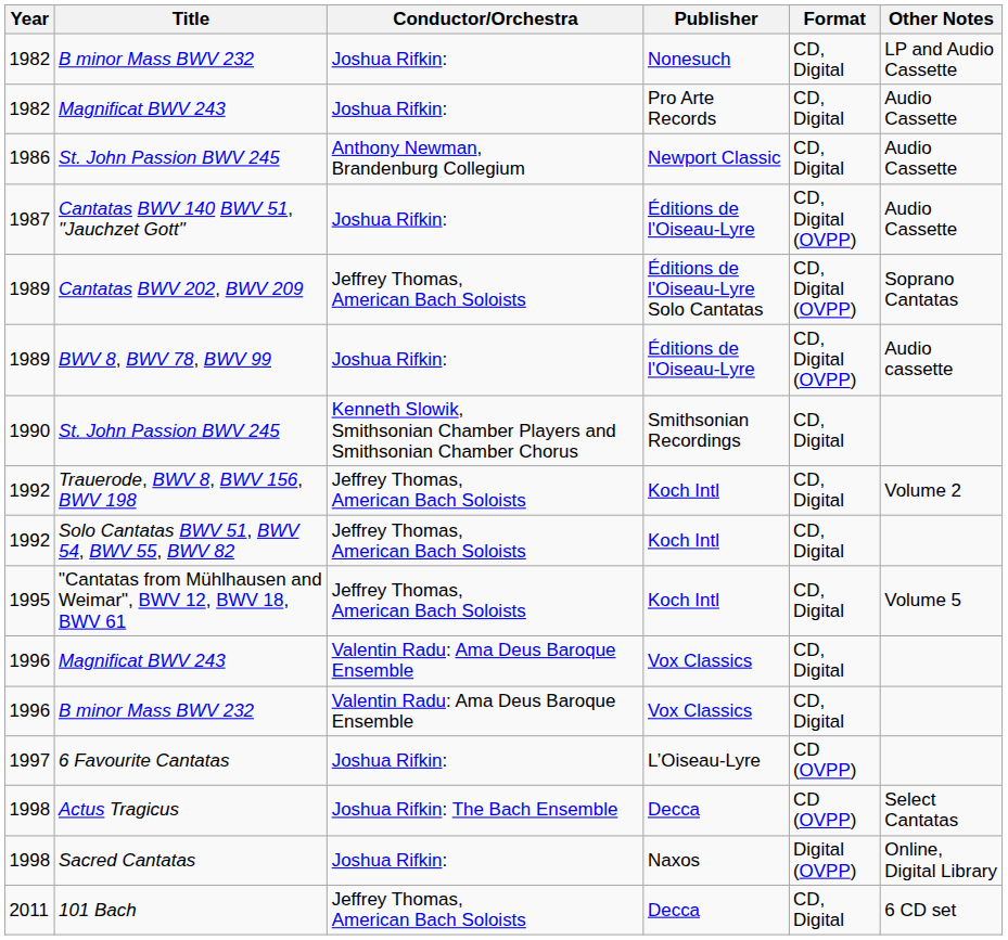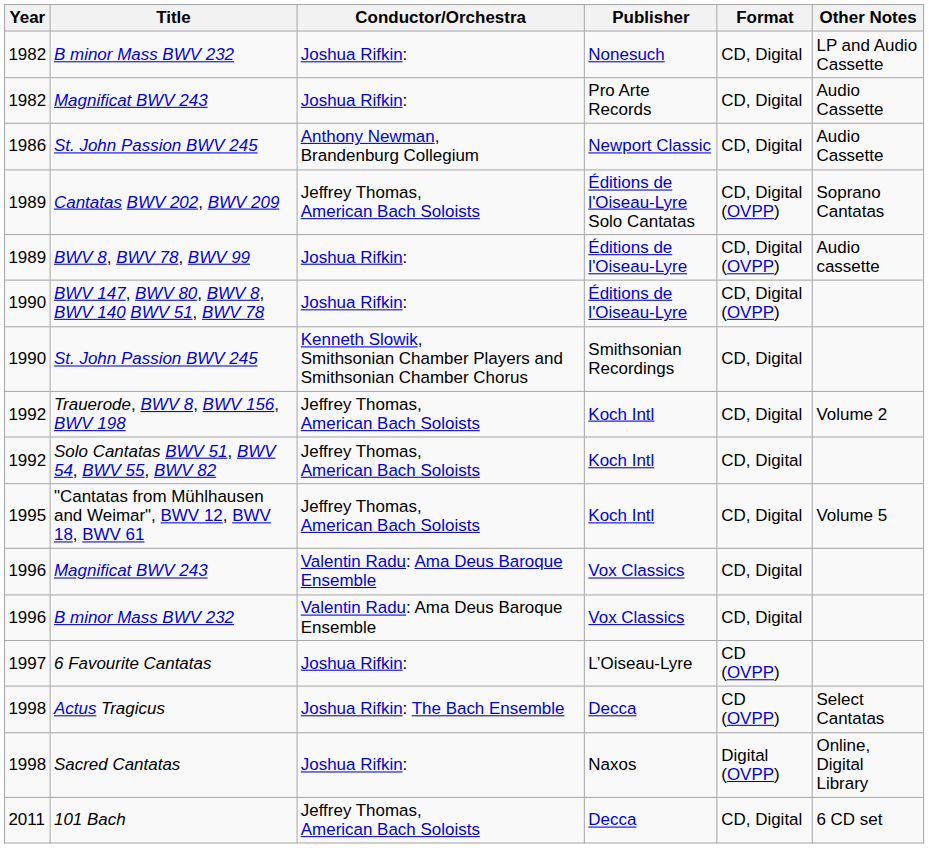 <table class="wikitable">
 <tr>
 <th>Year</th>
 <th>Title</th>
 <th>Conductor/Orchestra</th>
 <th>Publisher</th>
 <th>Format</th>
 <th>Other Notes</th>
 </tr>
 <tr>
 <td>1982</td>
 <td><a href='#'><em>B minor Mass BWV 232</em></a></td>
 <td><a href='#'>Joshua Rifkin</a>: </td>
 <td><a href='#'>Nonesuch</a></td>
 <td>CD, Digital</td>
 <td>LP and Audio Cassette</td>
 </tr>
 <tr>
 <td>1982</td>
 <td><a href='#'><em>Magnificat BWV 243</em></a></td>
 <td><a href='#'>Joshua Rifkin</a>: </td>
 <td>Pro Arte Records</td>
 <td>CD, Digital</td>
 <td>Audio Cassette</td>
 </tr>
 <tr>
 <td>1986</td>
 <td><a href='#'><em>St. John Passion BWV 245</em></a></td>
 <td><a href='#'>Anthony Newman</a>,<br>Brandenburg Collegium</td>
 <td><a href='#'>Newport Classic</a></td>
 <td>CD, Digital</td>
 <td>Audio Cassette</td>
 </tr>
 <tr>
-<td>1987</td>
-<td><a href='#'><em>Cantatas</em></a> <a href='#'><em>BWV 140</em></a> <a href='#'><em>BWV 51</em></a>, <em>"Jauchzet Gott"</em></td>
-<td><a href='#'>Joshua Rifkin</a>: </td>
-<td><a href='#'>Éditions de l'Oiseau-Lyre</a></td>
-<td>CD, Digital<br>(<a href='#'>OVPP</a>)</td>
-<td>Audio Cassette</td>
-</tr>
-<tr>
 <td>1989</td>
 <td><a href='#'><em>Cantatas</em></a> <a href='#'><em>BWV 202</em></a>, <em><a href='#'>BWV 209</a></em></td>
 <td>Jeffrey Thomas,<br><a href='#'>American Bach Soloists</a></td>
 <td><a href='#'>Éditions de l'Oiseau-Lyre</a><br>Solo Cantatas</td>
 <td>CD, Digital<br>(<a href='#'>OVPP</a>)</td>
 <td>Soprano Cantatas</td>
 </tr>
 <tr>
 <td>1989</td>
 <td><a href='#'><em>BWV 8</em></a>, <a href='#'><em>BWV 78</em></a>, <a href='#'><em>BWV 99</em></a></td>
 <td><a href='#'>Joshua Rifkin</a>: </td>
 <td><a href='#'>Éditions de l'Oiseau-Lyre</a></td>
 <td>CD, Digital<br>(<a href='#'>OVPP</a>)</td>
 <td>Audio cassette</td>
+</tr>
+<tr>
+<td>1990</td>
+<td><a href='#'><em>BWV 147</em></a>, <a href='#'><em>BWV 80</em></a>, <a href='#'><em>BWV 8</em></a>, <a href='#'><em>BWV 140</em></a> <a href='#'><em>BWV 51</em></a>, <a href='#'><em>BWV 78</em></a></td>
+<td><a href='#'>Joshua Rifkin</a>: </td>
+<td><a href='#'>Éditions de l'Oiseau-Lyre</a></td>
+<td>CD, Digital (<a href='#'>OVPP</a>)</td>
+<td></td>
 </tr>
 <tr>
 <td>1990</td>
 <td><a href='#'><em>St. John Passion BWV 245</em></a></td>
 <td><a href='#'>Kenneth Slowik</a>,<br>Smithsonian Chamber Players and Smithsonian Chamber Chorus</td>
 <td>Smithsonian Recordings</td>
 <td>CD, Digital</td>
 <td></td>
 </tr>
 <tr>
 <td>1992</td>
 <td><em>Trauerode</em>, <a href='#'><em>BWV 8</em></a>, <a href='#'><em>BWV 156</em></a>, <a href='#'><em>BWV 198</em></a></td>
 <td>Jeffrey Thomas,<br><a href='#'>American Bach Soloists</a></td>
 <td><a href='#'>Koch Intl</a></td>
 <td>CD, Digital</td>
 <td>Volume 2</td>
 </tr>
 <tr>
 <td>1992</td>
 <td><em>Solo Cantatas</em> <a href='#'><em>BWV 51</em></a>, <a href='#'><em>BWV 54</em></a>, <a href='#'><em>BWV 55</em></a>, <a href='#'><em>BWV 82</em></a></td>
 <td>Jeffrey Thomas,<br> <a href='#'>American Bach Soloists</a></td>
 <td><a href='#'>Koch Intl</a></td>
 <td>CD, Digital</td>
 <td></td>
 </tr>
 <tr>
 <td>1995</td>
 <td>"Cantatas from Mühlhausen and Weimar", <a href='#'>BWV 12</a>, <a href='#'>BWV 18</a>, <a href='#'>BWV 61</a></td>
 <td>Jeffrey Thomas,<br><a href='#'>American Bach Soloists</a></td>
 <td><a href='#'>Koch Intl</a></td>
 <td>CD, Digital</td>
 <td>Volume 5</td>
 </tr>
 <tr>
 <td>1996</td>
 <td><a href='#'><em>Magnificat BWV 243</em></a></td>
 <td><a href='#'>Valentin Radu</a>: <a href='#'>Ama Deus Baroque Ensemble</a></td>
 <td><a href='#'>Vox Classics</a></td>
 <td>CD, Digital</td>
 <td></td>
 </tr>
 <tr>
 <td>1996</td>
 <td><a href='#'><em>B minor Mass BWV 232</em></a></td>
 <td><a href='#'>Valentin Radu</a>: Ama Deus Baroque Ensemble</td>
 <td><a href='#'>Vox Classics</a></td>
 <td>CD, Digital</td>
 <td></td>
 </tr>
 <tr>
 <td>1997</td>
 <td><em>6 Favourite Cantatas</em></td>
 <td><a href='#'>Joshua Rifkin</a>: </td>
 <td>L’Oiseau-Lyre</td>
 <td>CD (<a href='#'>OVPP</a>)</td>
 <td></td>
 </tr>
 <tr>
 <td>1998</td>
 <td><a href='#'><em>Actus</em></a> <em>Tragicus</em></td>
 <td><a href='#'>Joshua Rifkin</a>: <a href='#'>The Bach Ensemble</a></td>
 <td><a href='#'>Decca</a></td>
 <td>CD (<a href='#'>OVPP</a>)</td>
 <td>Select Cantatas</td>
 </tr>
 <tr>
 <td>1998</td>
 <td><em>Sacred Cantatas</em></td>
 <td><a href='#'>Joshua Rifkin</a>: </td>
 <td>Naxos</td>
 <td>Digital (<a href='#'>OVPP</a>)</td>
 <td>Online, Digital Library</td>
 </tr>
 <tr>
 <td>2011</td>
 <td><em>101 Bach</em></td>
 <td>Jeffrey Thomas,<br><a href='#'>American Bach Soloists</a></td>
 <td><a href='#'>Decca</a></td>
 <td>CD, Digital</td>
 <td>6 CD set</td>
 </tr>
 </table>
